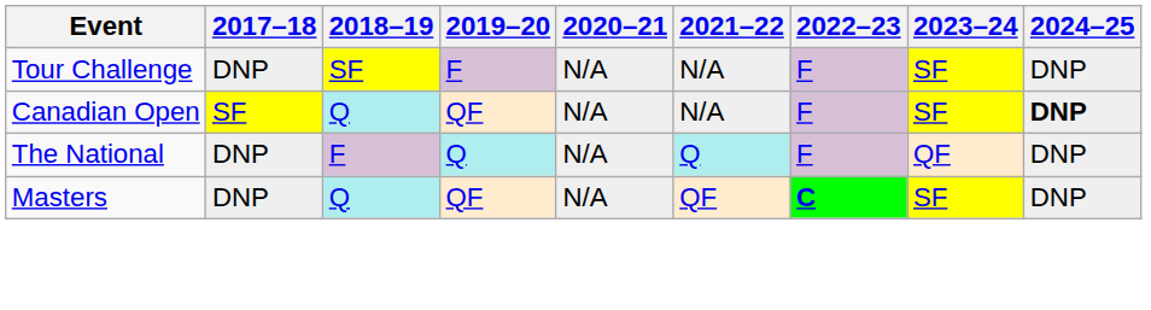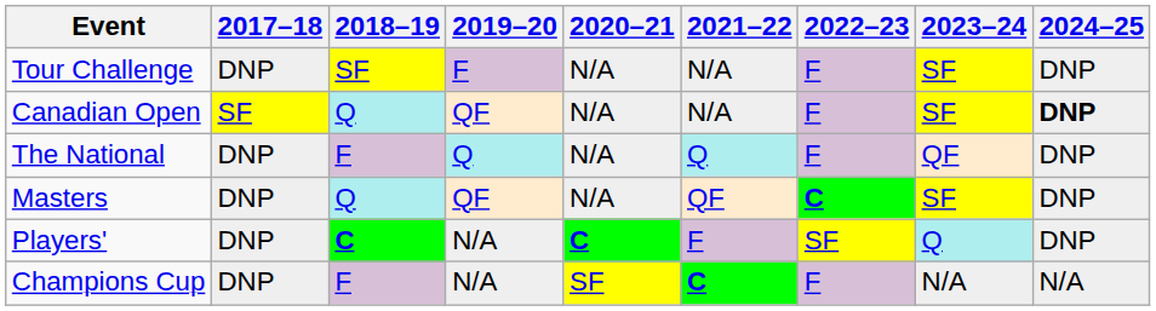 <table class="wikitable" border="1">
 <tr>
 <th>Event</th>
 <th><a href='#'>2017–18</a></th>
 <th><a href='#'>2018–19</a></th>
 <th><a href='#'>2019–20</a></th>
 <th><a href='#'>2020–21</a></th>
 <th><a href='#'>2021–22</a></th>
 <th><a href='#'>2022–23</a></th>
 <th><a href='#'>2023–24</a></th>
 <th><a href='#'>2024–25</a></th>
 </tr>
 <tr>
 <td><a href='#'>Tour Challenge</a></td>
 <td style="background:#EFEFEF;">DNP</td>
 <td style="background:yellow;"><a href='#'>SF</a></td>
 <td style="background:thistle;"><a href='#'>F</a></td>
 <td style="background:#EFEFEF;">N/A</td>
 <td style="background:#EFEFEF;">N/A</td>
 <td style="background:thistle;"><a href='#'>F</a></td>
 <td style="background:yellow;"><a href='#'>SF</a></td>
 <td style="background:#EFEFEF;">DNP</td>
 </tr>
 <tr>
 <td><a href='#'>Canadian Open</a></td>
 <td style="background:yellow;"><a href='#'>SF</a></td>
 <td style="background:#afeeee;"><a href='#'>Q</a></td>
 <td style="background:#ffebcd;"><a href='#'>QF</a></td>
 <td style="background:#EFEFEF;">N/A</td>
 <td style="background:#EFEFEF;">N/A</td>
 <td style="background:thistle;"><a href='#'>F</a></td>
 <td style="background:yellow;"><a href='#'>SF</a></td>
 <td style="background:#EFEFEF;"><strong>DNP</strong></td>
 </tr>
 <tr>
 <td><a href='#'>The National</a></td>
 <td style="background:#EFEFEF;">DNP</td>
 <td style="background:thistle;"><a href='#'>F</a></td>
 <td style="background:#afeeee;"><a href='#'>Q</a></td>
 <td style="background:#EFEFEF;">N/A</td>
 <td style="background:#afeeee;"><a href='#'>Q</a></td>
 <td style="background:thistle;"><a href='#'>F</a></td>
 <td style="background:#ffebcd;"><a href='#'>QF</a></td>
 <td style="background:#EFEFEF;">DNP</td>
 </tr>
 <tr>
 <td><a href='#'>Masters</a></td>
 <td style="background:#EFEFEF;">DNP</td>
 <td style="background:#afeeee;"><a href='#'>Q</a></td>
 <td style="background:#ffebcd;"><a href='#'>QF</a></td>
 <td style="background:#EFEFEF;">N/A</td>
 <td style="background:#ffebcd;"><a href='#'>QF</a></td>
 <td style="background:#00ff00;"><strong><a href='#'>C</a></strong></td>
 <td style="background:yellow;"><a href='#'>SF</a></td>
 <td style="background:#EFEFEF;">DNP</td>
 </tr>
+<tr>
+<td><a href='#'>Players'</a></td>
+<td style="background:#EFEFEF;">DNP</td>
+<td style="background:#00ff00;"><strong><a href='#'>C</a></strong></td>
+<td style="background:#EFEFEF;">N/A</td>
+<td style="background:#00ff00;"><strong><a href='#'>C</a></strong></td>
+<td style="background:thistle;"><a href='#'>F</a></td>
+<td style="background:yellow;"><a href='#'>SF</a></td>
+<td style="background:#afeeee;"><a href='#'>Q</a></td>
+<td style="background:#EFEFEF;">DNP</td>
+</tr>
+<tr>
+<td><a href='#'>Champions Cup</a></td>
+<td style="background:#EFEFEF;">DNP</td>
+<td style="background:thistle;"><a href='#'>F</a></td>
+<td style="background:#EFEFEF;">N/A</td>
+<td style="background:yellow;"><a href='#'>SF</a></td>
+<td style="background:#00ff00;"><strong><a href='#'>C</a></strong></td>
+<td style="background:thistle;"><a href='#'>F</a></td>
+<td style="background:#EFEFEF;">N/A</td>
+<td style="background:#EFEFEF;">N/A</td>
+</tr>
 </table>
